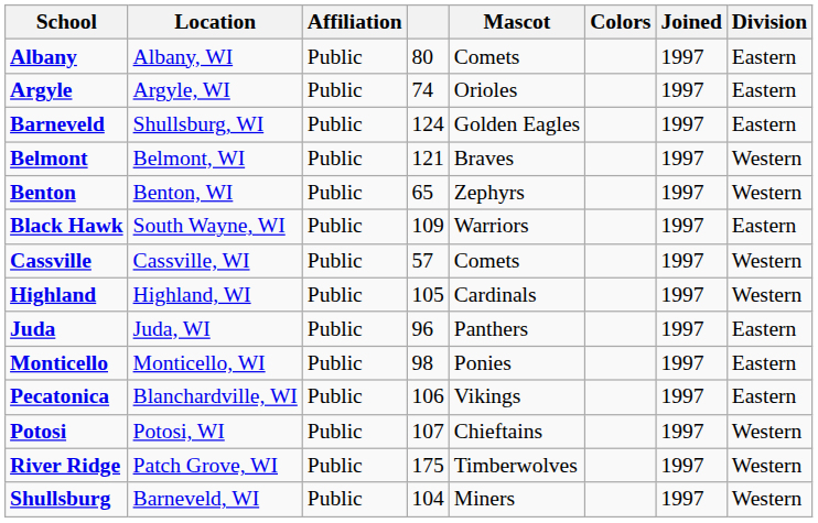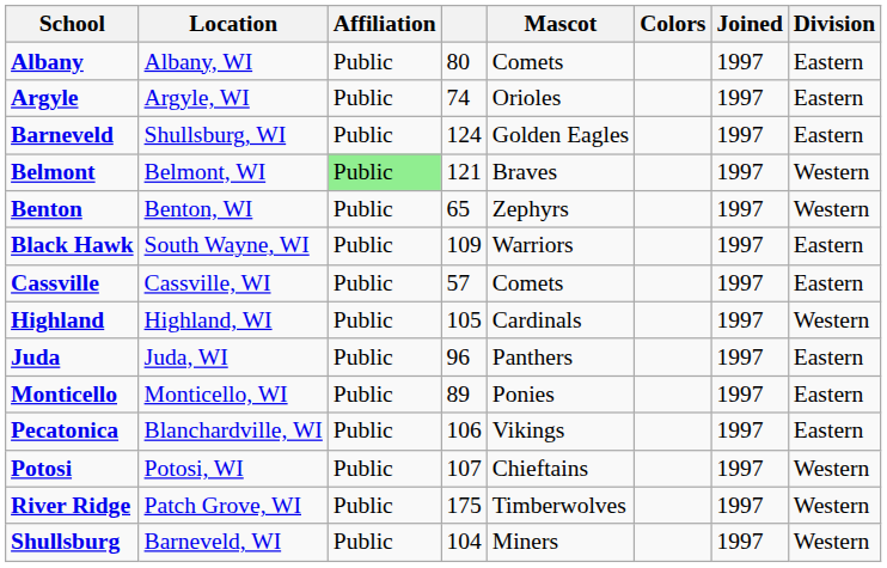 <table class="wikitable sortable">
 <tr>
 <th>School</th>
 <th>Location</th>
 <th>Affiliation</th>
 <th></th>
 <th>Mascot</th>
 <th>Colors</th>
 <th>Joined</th>
 <th>Division</th>
 </tr>
 <tr>
 <td><a href='#'><strong>Albany</strong></a></td>
 <td><a href='#'>Albany, WI</a></td>
 <td>Public</td>
 <td>80</td>
 <td>Comets</td>
 <td> </td>
 <td>1997</td>
 <td>Eastern</td>
 </tr>
 <tr>
 <td><a href='#'><strong>Argyle</strong></a></td>
 <td><a href='#'>Argyle, WI</a></td>
 <td>Public</td>
 <td>74</td>
 <td>Orioles</td>
 <td> </td>
 <td>1997</td>
 <td>Eastern</td>
 </tr>
 <tr>
 <td><a href='#'><strong>Barneveld</strong></a></td>
 <td><a href='#'>Shullsburg, WI</a></td>
 <td>Public</td>
 <td>124</td>
 <td>Golden Eagles</td>
 <td> </td>
 <td>1997</td>
 <td>Eastern</td>
 </tr>
 <tr>
 <td><a href='#'><strong>Belmont</strong></a></td>
 <td><a href='#'>Belmont, WI</a></td>
-<td>Public</td>
+<td style="background: lightgreen;">Public</td>
 <td>121</td>
 <td>Braves</td>
 <td> </td>
 <td>1997</td>
 <td>Western</td>
 </tr>
 <tr>
 <td><a href='#'><strong>Benton</strong></a></td>
 <td><a href='#'>Benton, WI</a></td>
 <td>Public</td>
 <td>65</td>
 <td>Zephyrs</td>
 <td> </td>
 <td>1997</td>
 <td>Western</td>
 </tr>
 <tr>
 <td><a href='#'><strong>Black Hawk</strong></a></td>
 <td><a href='#'>South Wayne, WI</a></td>
 <td>Public</td>
 <td>109</td>
 <td>Warriors</td>
 <td> </td>
 <td>1997</td>
 <td>Eastern</td>
 </tr>
 <tr>
 <td><a href='#'><strong>Cassville</strong></a></td>
 <td><a href='#'>Cassville, WI</a></td>
 <td>Public</td>
 <td>57</td>
 <td>Comets</td>
 <td> </td>
 <td>1997</td>
-<td>Western</td>
+<td>Eastern</td>
 </tr>
 <tr>
 <td><a href='#'><strong>Highland</strong></a></td>
 <td><a href='#'>Highland, WI</a></td>
 <td>Public</td>
 <td>105</td>
 <td>Cardinals</td>
 <td> </td>
 <td>1997</td>
 <td>Western</td>
 </tr>
 <tr>
 <td><a href='#'><strong>Juda</strong></a></td>
 <td><a href='#'>Juda, WI</a></td>
 <td>Public</td>
 <td>96</td>
 <td>Panthers</td>
 <td> </td>
 <td>1997</td>
 <td>Eastern</td>
 </tr>
 <tr>
 <td><a href='#'><strong>Monticello</strong></a></td>
 <td><a href='#'>Monticello, WI</a></td>
 <td>Public</td>
-<td>98</td>
+<td>89</td>
 <td>Ponies</td>
 <td> </td>
 <td>1997</td>
 <td>Eastern</td>
 </tr>
 <tr>
 <td><a href='#'><strong>Pecatonica</strong></a></td>
 <td><a href='#'>Blanchardville, WI</a></td>
 <td>Public</td>
 <td>106</td>
 <td>Vikings</td>
 <td> </td>
 <td>1997</td>
 <td>Eastern</td>
 </tr>
 <tr>
 <td><a href='#'><strong>Potosi</strong></a></td>
 <td><a href='#'>Potosi, WI</a></td>
 <td>Public</td>
 <td>107</td>
 <td>Chieftains</td>
 <td> </td>
 <td>1997</td>
 <td>Western</td>
 </tr>
 <tr>
 <td><a href='#'><strong>River Ridge</strong></a></td>
 <td><a href='#'>Patch Grove, WI</a></td>
 <td>Public</td>
 <td>175</td>
 <td>Timberwolves</td>
 <td>  </td>
 <td>1997</td>
 <td>Western</td>
 </tr>
 <tr>
 <td><a href='#'><strong>Shullsburg</strong></a></td>
 <td><a href='#'>Barneveld, WI</a></td>
 <td>Public</td>
 <td>104</td>
 <td>Miners</td>
 <td> </td>
 <td>1997</td>
 <td>Western</td>
 </tr>
 </table>
